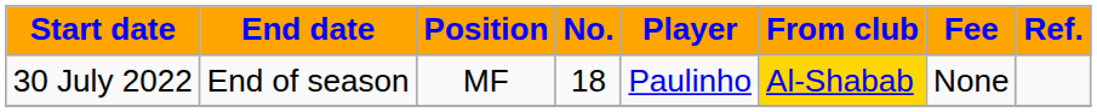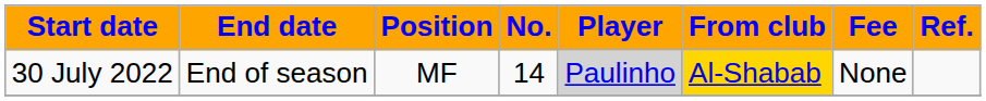 <table class="wikitable sortable">
 <tr>
 <th style="background:orange; color:blue;"><strong>Start date</strong></th>
 <th style="background:orange; color:blue;"><strong>End date</strong></th>
 <th style="background:orange; color:blue;"><strong>Position</strong></th>
 <th style="background:orange; color:blue;"><strong>No.</strong></th>
 <th style="background:orange; color:blue;"><strong>Player</strong></th>
 <th style="background:orange; color:blue;"><strong>From club</strong></th>
 <th style="background:orange; color:blue;"><strong>Fee</strong></th>
 <th style="background:orange; color:blue;"><strong>Ref.</strong></th>
 </tr>
 <tr>
 <td>30 July 2022</td>
 <td>End of season</td>
 <td style="text-align:center;">MF</td>
-<td style="text-align:center;">18</td>
-<td style="text-align:left;"> <a href='#'>Paulinho</a></td>
+<td style="text-align:center;">14</td>
+<td style="background: lightgrey; text-align:left;"> <a href='#'>Paulinho</a></td>
 <td style="background: gold; text-align:left;"> <a href='#'>Al-Shabab</a></td>
 <td>None</td>
 <td></td>
 </tr>
 <tr>
 </tr>
 </table>
